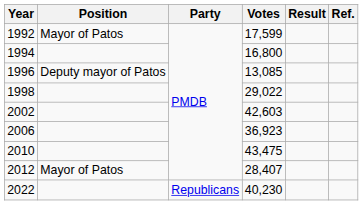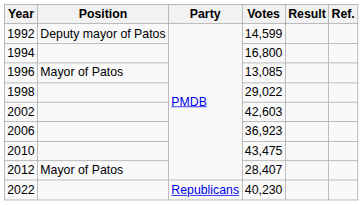 <table class="wikitable">
 <tr>
 <th>Year</th>
 <th>Position</th>
 <th>Party</th>
 <th>Votes</th>
 <th>Result</th>
 <th>Ref.</th>
 </tr>
 <tr>
 <td>1992</td>
-<td>Mayor of Patos</td>
+<td>Deputy mayor of Patos</td>
 <td rowspan="8"><a href='#'>PMDB</a></td>
-<td>17,599</td>
+<td>14,599</td>
 <td></td>
 <td></td>
 </tr>
 <tr>
 <td>1994</td>
 <td></td>
 <td>16,800</td>
 <td></td>
 <td></td>
 </tr>
 <tr>
 <td>1996</td>
-<td>Deputy mayor of Patos</td>
+<td>Mayor of Patos</td>
 <td>13,085</td>
 <td></td>
 <td></td>
 </tr>
 <tr>
 <td>1998</td>
 <td></td>
 <td>29,022</td>
 <td></td>
 <td></td>
 </tr>
 <tr>
 <td>2002</td>
 <td></td>
 <td>42,603</td>
 <td></td>
 <td></td>
 </tr>
 <tr>
 <td>2006</td>
 <td></td>
 <td>36,923</td>
 <td></td>
 <td></td>
 </tr>
 <tr>
 <td>2010</td>
 <td></td>
 <td>43,475</td>
 <td></td>
 <td></td>
 </tr>
 <tr>
 <td>2012</td>
 <td>Mayor of Patos</td>
 <td>28,407</td>
 <td></td>
 <td></td>
 </tr>
 <tr>
 <td>2022</td>
 <td></td>
 <td><a href='#'>Republicans</a></td>
 <td>40,230</td>
 <td></td>
 <td></td>
 </tr>
 </table>
